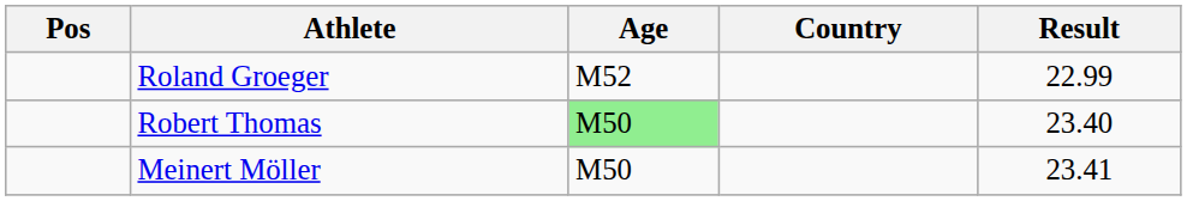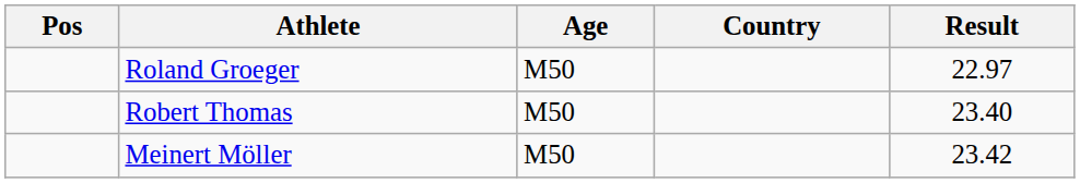 <table class="wikitable"  style="text-align:center; width:50%;">
 <tr>
 <th>Pos</th>
 <th>Athlete</th>
 <th>Age</th>
 <th>Country</th>
 <th>Result</th>
 </tr>
 <tr>
 <td align=center></td>
 <td align=left><a href='#'>Roland Groeger</a></td>
-<td align=left>M52</td>
+<td align=left>M50</td>
 <td align=left></td>
-<td>22.99</td>
+<td>22.97</td>
 </tr>
 <tr>
 <td align=center></td>
 <td align=left><a href='#'>Robert Thomas</a></td>
-<td align=left style="background: lightgreen;">M50</td>
+<td align=left>M50</td>
 <td align=left></td>
 <td>23.40</td>
 </tr>
 <tr>
 <td align=center></td>
 <td align=left><a href='#'>Meinert Möller</a></td>
 <td align=left>M50</td>
 <td align=left></td>
-<td>23.41</td>
+<td>23.42</td>
 </tr>
 </table>
